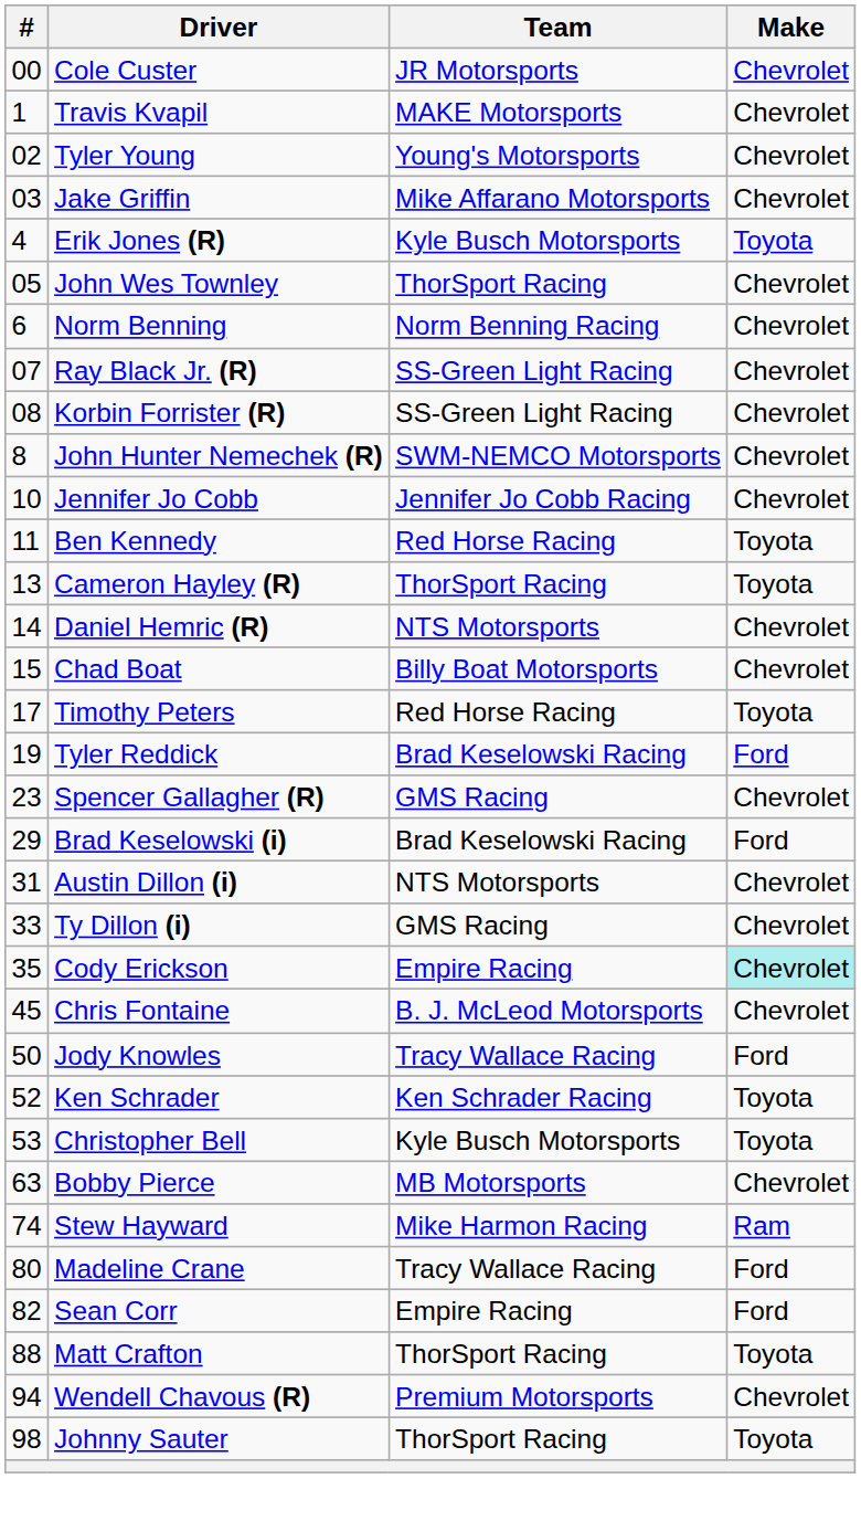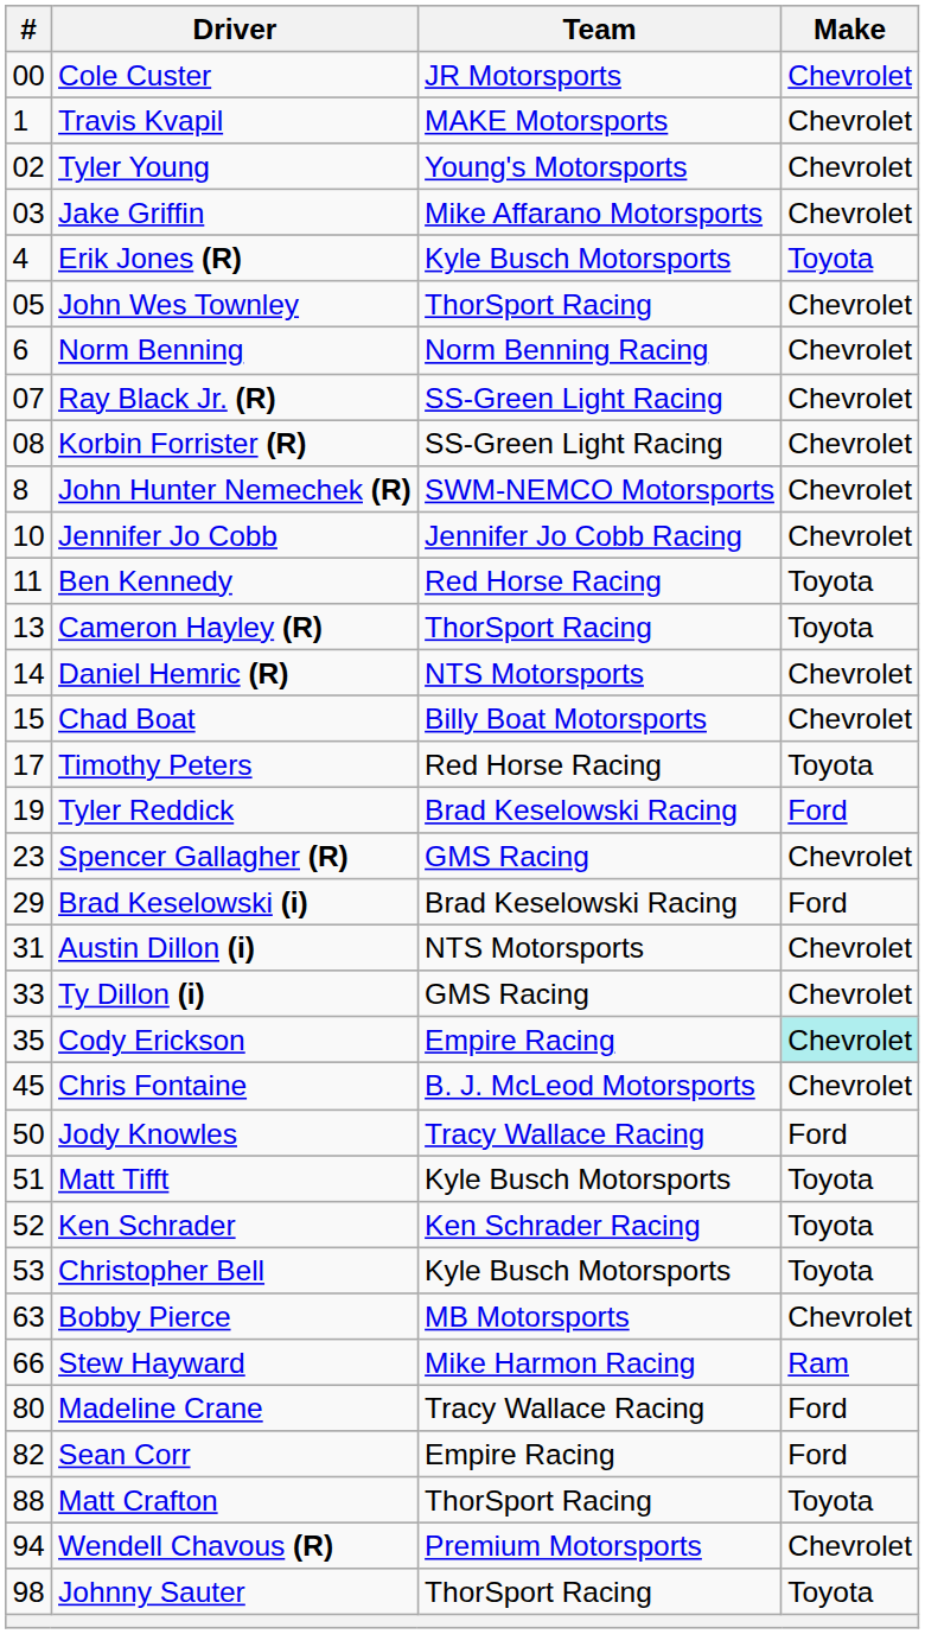 <table class="wikitable" style="font-size:95%">
 <tr>
 <th>#</th>
 <th>Driver</th>
 <th>Team</th>
 <th>Make</th>
 </tr>
 <tr>
 <td>00</td>
 <td><a href='#'>Cole Custer</a></td>
 <td><a href='#'>JR Motorsports</a></td>
 <td><a href='#'>Chevrolet</a></td>
 </tr>
 <tr>
 <td>1</td>
 <td><a href='#'>Travis Kvapil</a></td>
 <td><a href='#'>MAKE Motorsports</a></td>
 <td>Chevrolet</td>
 </tr>
 <tr>
 <td>02</td>
 <td><a href='#'>Tyler Young</a></td>
 <td><a href='#'>Young's Motorsports</a></td>
 <td>Chevrolet</td>
 </tr>
 <tr>
 <td>03</td>
 <td><a href='#'>Jake Griffin</a></td>
 <td><a href='#'>Mike Affarano Motorsports</a></td>
 <td>Chevrolet</td>
 </tr>
 <tr>
 <td>4</td>
 <td><a href='#'>Erik Jones</a> <strong>(R)</strong></td>
 <td><a href='#'>Kyle Busch Motorsports</a></td>
 <td><a href='#'>Toyota</a></td>
 </tr>
 <tr>
 <td>05</td>
 <td><a href='#'>John Wes Townley</a></td>
 <td><a href='#'>ThorSport Racing</a></td>
 <td>Chevrolet</td>
 </tr>
 <tr>
 <td>6</td>
 <td><a href='#'>Norm Benning</a></td>
 <td><a href='#'>Norm Benning Racing</a></td>
 <td>Chevrolet</td>
 </tr>
 <tr>
 <td>07</td>
 <td><a href='#'>Ray Black Jr.</a> <strong>(R)</strong></td>
 <td><a href='#'>SS-Green Light Racing</a></td>
 <td>Chevrolet</td>
 </tr>
 <tr>
 <td>08</td>
 <td><a href='#'>Korbin Forrister</a> <strong>(R)</strong></td>
 <td>SS-Green Light Racing</td>
 <td>Chevrolet</td>
 </tr>
 <tr>
 <td>8</td>
 <td><a href='#'>John Hunter Nemechek</a> <strong>(R)</strong></td>
 <td><a href='#'>SWM-NEMCO Motorsports</a></td>
 <td>Chevrolet</td>
 </tr>
 <tr>
 <td>10</td>
 <td><a href='#'>Jennifer Jo Cobb</a></td>
 <td><a href='#'>Jennifer Jo Cobb Racing</a></td>
 <td>Chevrolet</td>
 </tr>
 <tr>
 <td>11</td>
 <td><a href='#'>Ben Kennedy</a></td>
 <td><a href='#'>Red Horse Racing</a></td>
 <td>Toyota</td>
 </tr>
 <tr>
 <td>13</td>
 <td><a href='#'>Cameron Hayley</a> <strong>(R)</strong></td>
 <td><a href='#'>ThorSport Racing</a></td>
 <td>Toyota</td>
 </tr>
 <tr>
 <td>14</td>
 <td><a href='#'>Daniel Hemric</a> <strong>(R)</strong></td>
 <td><a href='#'>NTS Motorsports</a></td>
 <td>Chevrolet</td>
 </tr>
 <tr>
 <td>15</td>
 <td><a href='#'>Chad Boat</a></td>
 <td><a href='#'>Billy Boat Motorsports</a></td>
 <td>Chevrolet</td>
 </tr>
 <tr>
 <td>17</td>
 <td><a href='#'>Timothy Peters</a></td>
 <td>Red Horse Racing</td>
 <td>Toyota</td>
 </tr>
 <tr>
 <td>19</td>
 <td><a href='#'>Tyler Reddick</a></td>
 <td><a href='#'>Brad Keselowski Racing</a></td>
 <td><a href='#'>Ford</a></td>
 </tr>
 <tr>
 <td>23</td>
 <td><a href='#'>Spencer Gallagher</a> <strong>(R)</strong></td>
 <td><a href='#'>GMS Racing</a></td>
 <td>Chevrolet</td>
 </tr>
 <tr>
 <td>29</td>
 <td><a href='#'>Brad Keselowski</a> <strong>(i)</strong></td>
 <td>Brad Keselowski Racing</td>
 <td>Ford</td>
 </tr>
 <tr>
 <td>31</td>
 <td><a href='#'>Austin Dillon</a> <strong>(i)</strong></td>
 <td>NTS Motorsports</td>
 <td>Chevrolet</td>
 </tr>
 <tr>
 <td>33</td>
 <td><a href='#'>Ty Dillon</a> <strong>(i)</strong></td>
 <td>GMS Racing</td>
 <td>Chevrolet</td>
 </tr>
 <tr>
 <td>35</td>
 <td><a href='#'>Cody Erickson</a></td>
 <td><a href='#'>Empire Racing</a></td>
 <td style="background: paleturquoise;">Chevrolet</td>
 </tr>
 <tr>
 <td>45</td>
 <td><a href='#'>Chris Fontaine</a></td>
 <td><a href='#'>B. J. McLeod Motorsports</a></td>
 <td>Chevrolet</td>
 </tr>
 <tr>
 <td>50</td>
 <td><a href='#'>Jody Knowles</a></td>
 <td><a href='#'>Tracy Wallace Racing</a></td>
 <td>Ford</td>
 </tr>
 <tr>
+<td>51</td>
+<td><a href='#'>Matt Tifft</a></td>
+<td>Kyle Busch Motorsports</td>
+<td>Toyota</td>
+</tr>
+<tr>
 <td>52</td>
 <td><a href='#'>Ken Schrader</a></td>
 <td><a href='#'>Ken Schrader Racing</a></td>
 <td>Toyota</td>
 </tr>
 <tr>
 <td>53</td>
 <td><a href='#'>Christopher Bell</a></td>
 <td>Kyle Busch Motorsports</td>
 <td>Toyota</td>
 </tr>
 <tr>
 <td>63</td>
 <td><a href='#'>Bobby Pierce</a></td>
 <td><a href='#'>MB Motorsports</a></td>
 <td>Chevrolet</td>
 </tr>
 <tr>
-<td>74</td>
+<td>66</td>
 <td><a href='#'>Stew Hayward</a></td>
 <td><a href='#'>Mike Harmon Racing</a></td>
 <td><a href='#'>Ram</a></td>
 </tr>
 <tr>
 <td>80</td>
 <td><a href='#'>Madeline Crane</a></td>
 <td>Tracy Wallace Racing</td>
 <td>Ford</td>
 </tr>
 <tr>
 <td>82</td>
 <td><a href='#'>Sean Corr</a></td>
 <td>Empire Racing</td>
 <td>Ford</td>
 </tr>
 <tr>
 <td>88</td>
 <td><a href='#'>Matt Crafton</a></td>
 <td>ThorSport Racing</td>
 <td>Toyota</td>
 </tr>
 <tr>
 <td>94</td>
 <td><a href='#'>Wendell Chavous</a> <strong>(R)</strong></td>
 <td><a href='#'>Premium Motorsports</a></td>
 <td>Chevrolet</td>
 </tr>
 <tr>
 <td>98</td>
 <td><a href='#'>Johnny Sauter</a></td>
 <td>ThorSport Racing</td>
 <td>Toyota</td>
 </tr>
 <tr>
 <th colspan="4"></th>
 </tr>
 </table>
